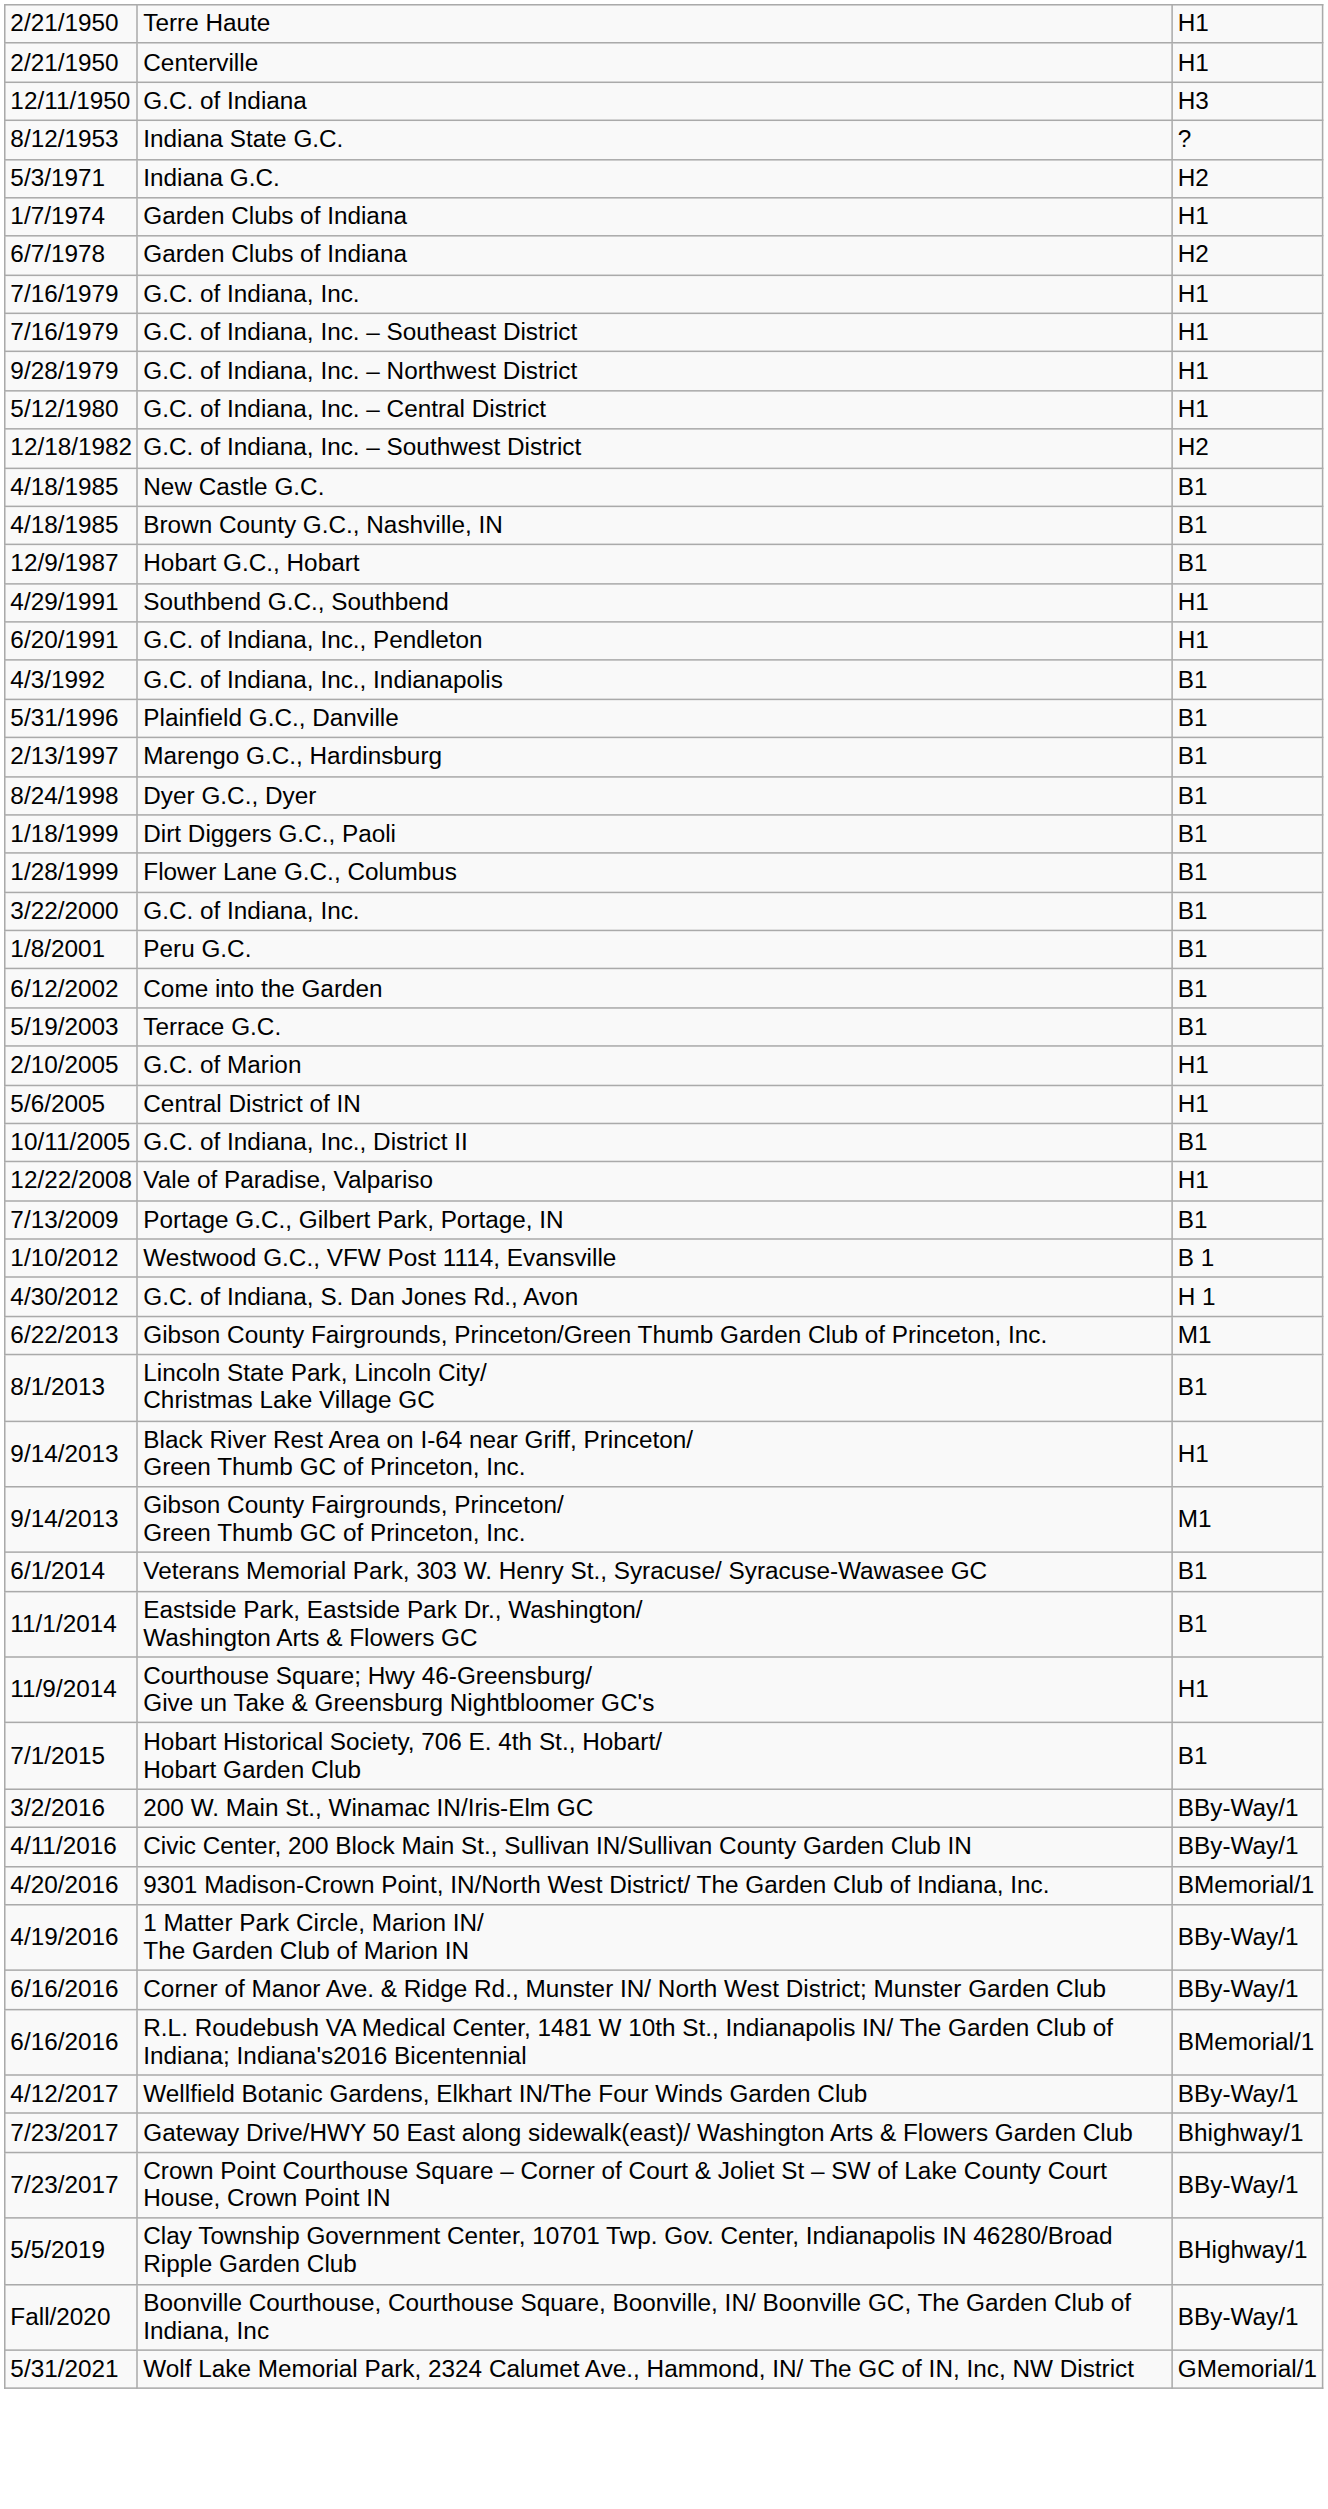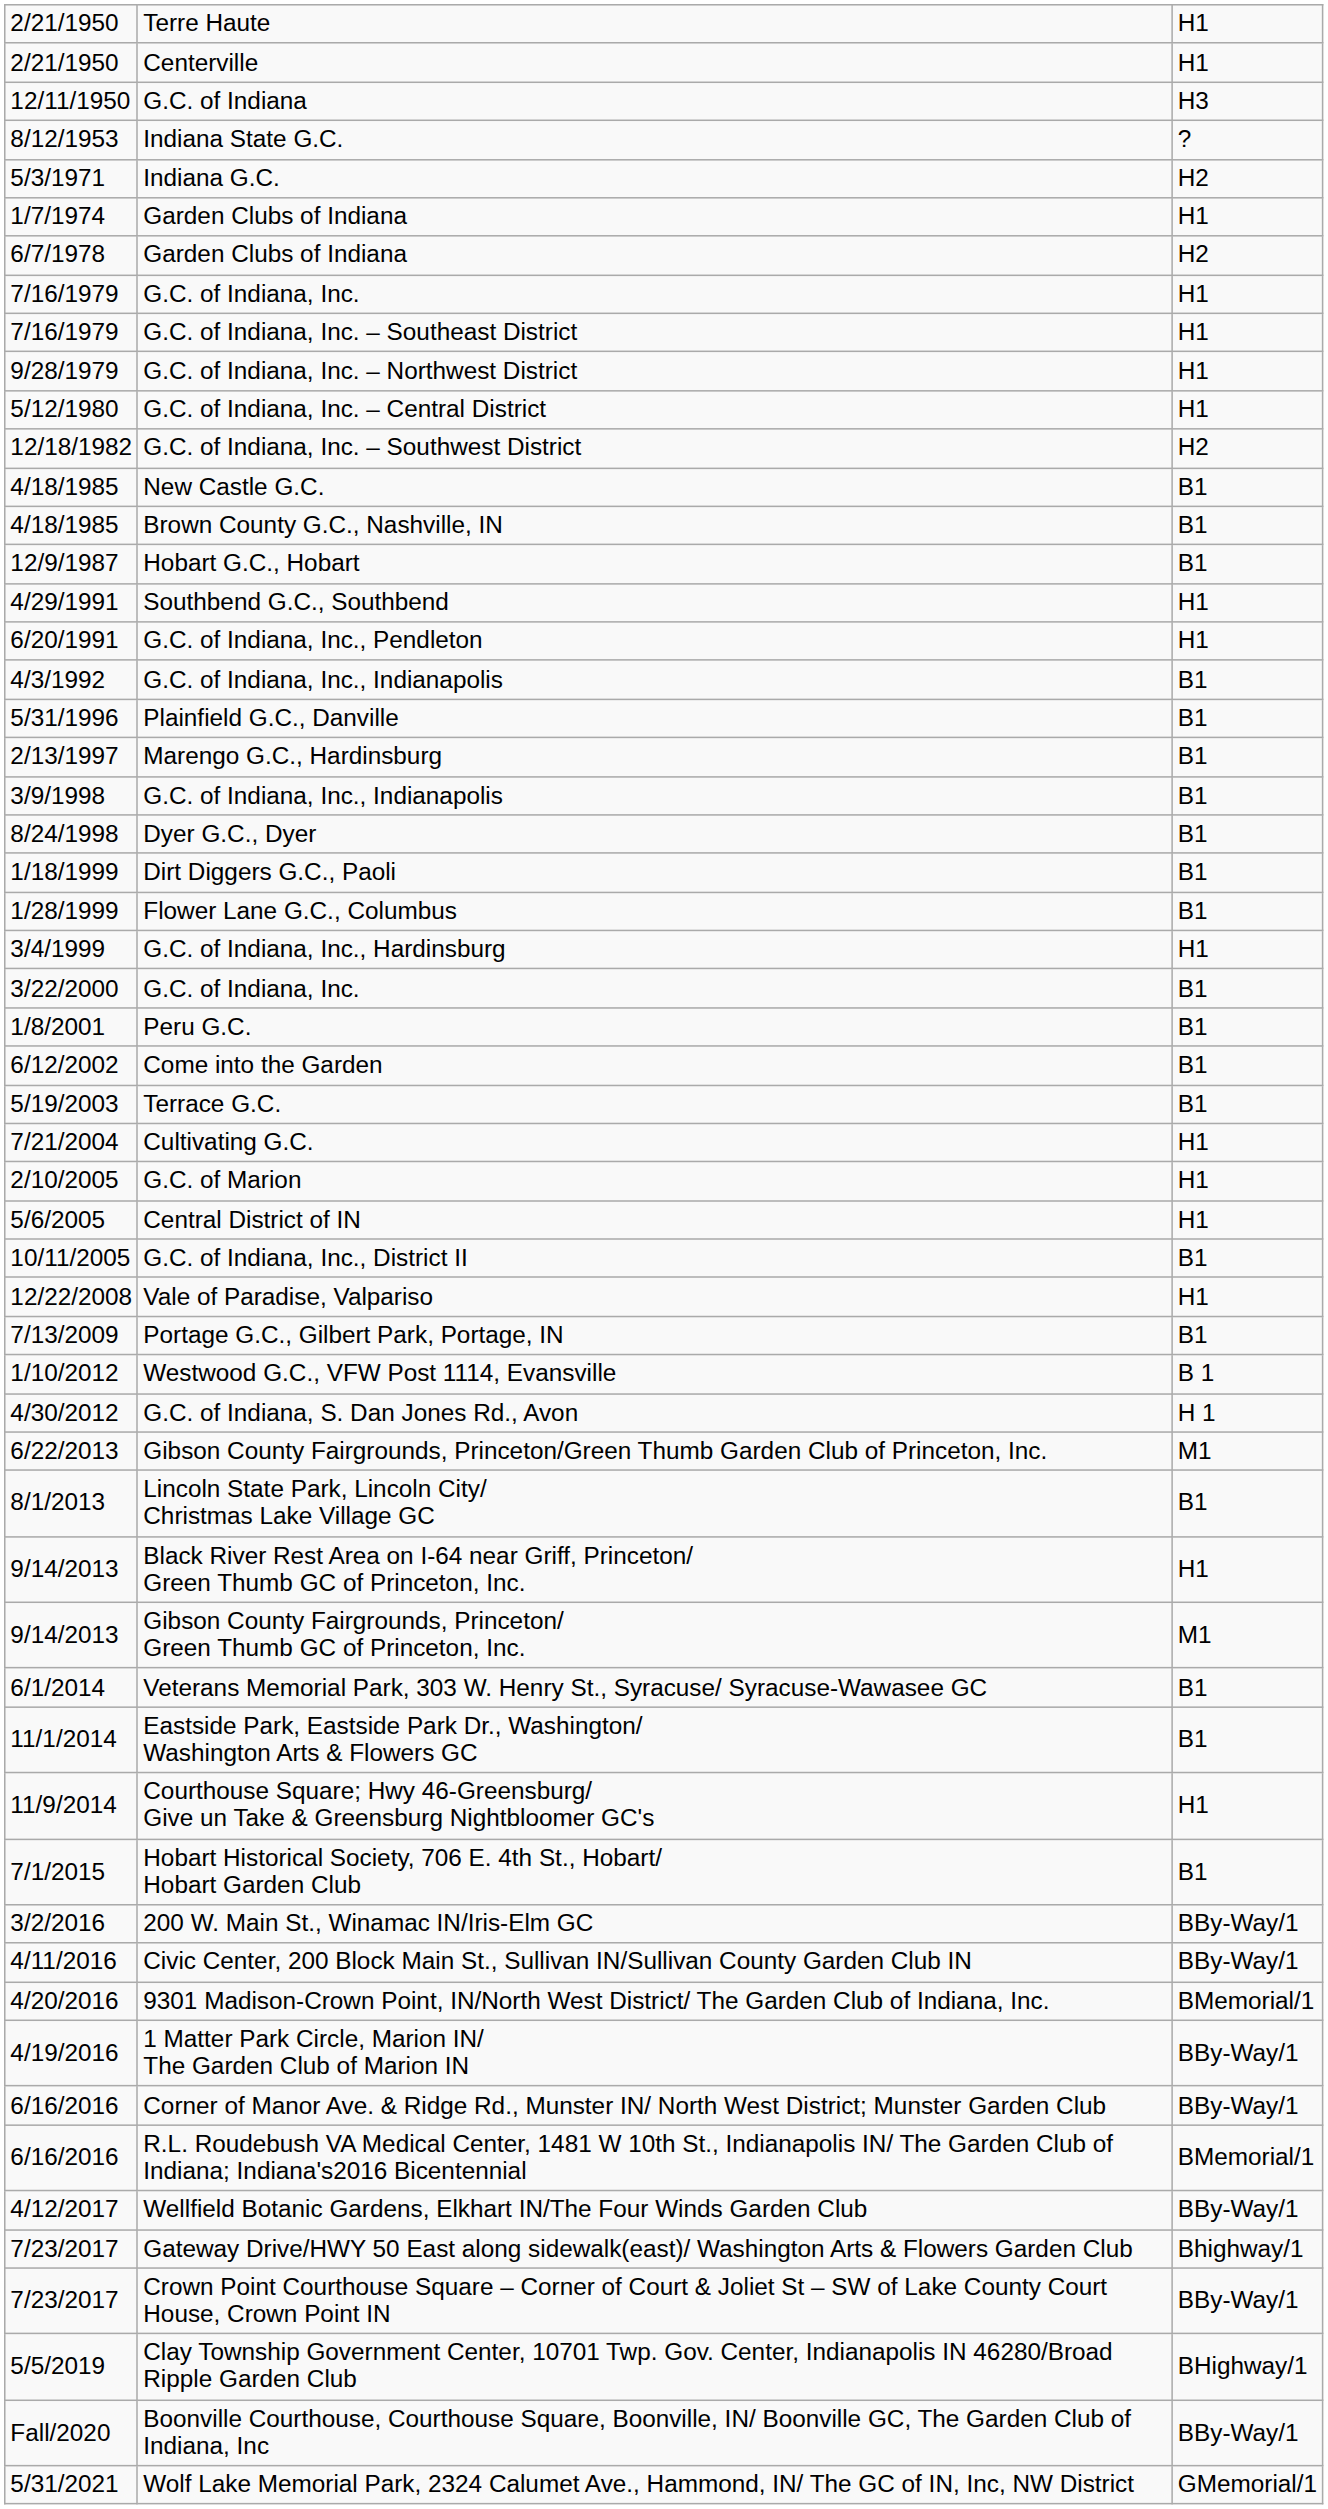 <table class="wikitable">
 <tr>
 <td>2/21/1950</td>
 <td>Terre Haute</td>
 <td>H1</td>
 </tr>
 <tr>
 <td>2/21/1950</td>
 <td>Centerville</td>
 <td>H1</td>
 </tr>
 <tr>
 <td>12/11/1950</td>
 <td>G.C. of Indiana</td>
 <td>H3</td>
 </tr>
 <tr>
 <td>8/12/1953</td>
 <td>Indiana State G.C.</td>
 <td>?</td>
 </tr>
 <tr>
 <td>5/3/1971</td>
 <td>Indiana G.C.</td>
 <td>H2</td>
 </tr>
 <tr>
 <td>1/7/1974</td>
 <td>Garden Clubs of Indiana</td>
 <td>H1</td>
 </tr>
 <tr>
 <td>6/7/1978</td>
 <td>Garden Clubs of Indiana</td>
 <td>H2</td>
 </tr>
 <tr>
 <td>7/16/1979</td>
 <td>G.C. of Indiana, Inc.</td>
 <td>H1</td>
 </tr>
 <tr>
 <td>7/16/1979</td>
 <td>G.C. of Indiana, Inc. – Southeast District</td>
 <td>H1</td>
 </tr>
 <tr>
 <td>9/28/1979</td>
 <td>G.C. of Indiana, Inc. – Northwest District</td>
 <td>H1</td>
 </tr>
 <tr>
 <td>5/12/1980</td>
 <td>G.C. of Indiana, Inc. – Central District</td>
 <td>H1</td>
 </tr>
 <tr>
 <td>12/18/1982</td>
 <td>G.C. of Indiana, Inc. – Southwest District</td>
 <td>H2</td>
 </tr>
 <tr>
 <td>4/18/1985</td>
 <td>New Castle G.C.</td>
 <td>B1</td>
 </tr>
 <tr>
 <td>4/18/1985</td>
 <td>Brown County G.C., Nashville, IN</td>
 <td>B1</td>
 </tr>
 <tr>
 <td>12/9/1987</td>
 <td>Hobart G.C., Hobart</td>
 <td>B1</td>
 </tr>
 <tr>
 <td>4/29/1991</td>
 <td>Southbend G.C., Southbend</td>
 <td>H1</td>
 </tr>
 <tr>
 <td>6/20/1991</td>
 <td>G.C. of Indiana, Inc., Pendleton</td>
 <td>H1</td>
 </tr>
 <tr>
 <td>4/3/1992</td>
 <td>G.C. of Indiana, Inc., Indianapolis</td>
 <td>B1</td>
 </tr>
 <tr>
 <td>5/31/1996</td>
 <td>Plainfield G.C., Danville</td>
 <td>B1</td>
 </tr>
 <tr>
 <td>2/13/1997</td>
 <td>Marengo G.C., Hardinsburg</td>
 <td>B1</td>
 </tr>
 <tr>
+<td>3/9/1998</td>
+<td>G.C. of Indiana, Inc., Indianapolis</td>
+<td>B1</td>
+</tr>
+<tr>
 <td>8/24/1998</td>
 <td>Dyer G.C., Dyer</td>
 <td>B1</td>
 </tr>
 <tr>
 <td>1/18/1999</td>
 <td>Dirt Diggers G.C., Paoli</td>
 <td>B1</td>
 </tr>
 <tr>
 <td>1/28/1999</td>
 <td>Flower Lane G.C., Columbus</td>
 <td>B1</td>
+</tr>
+<tr>
+<td>3/4/1999</td>
+<td>G.C. of Indiana, Inc., Hardinsburg</td>
+<td>H1</td>
 </tr>
 <tr>
 <td>3/22/2000</td>
 <td>G.C. of Indiana, Inc.</td>
 <td>B1</td>
 </tr>
 <tr>
 <td>1/8/2001</td>
 <td>Peru G.C.</td>
 <td>B1</td>
 </tr>
 <tr>
 <td>6/12/2002</td>
 <td>Come into the Garden</td>
 <td>B1</td>
 </tr>
 <tr>
 <td>5/19/2003</td>
 <td>Terrace G.C.</td>
 <td>B1</td>
+</tr>
+<tr>
+<td>7/21/2004</td>
+<td>Cultivating G.C.</td>
+<td>H1</td>
 </tr>
 <tr>
 <td>2/10/2005</td>
 <td>G.C. of Marion</td>
 <td>H1</td>
 </tr>
 <tr>
 <td>5/6/2005</td>
 <td>Central District of IN</td>
 <td>H1</td>
 </tr>
 <tr>
 <td>10/11/2005</td>
 <td>G.C. of Indiana, Inc., District II</td>
 <td>B1</td>
 </tr>
 <tr>
 <td>12/22/2008</td>
 <td>Vale of Paradise, Valpariso</td>
 <td>H1</td>
 </tr>
 <tr>
 <td>7/13/2009</td>
 <td>Portage G.C., Gilbert Park, Portage, IN</td>
 <td>B1</td>
 </tr>
 <tr>
 <td>1/10/2012</td>
 <td>Westwood G.C., VFW Post 1114, Evansville</td>
 <td>B 1</td>
 </tr>
 <tr>
 <td>4/30/2012</td>
 <td>G.C. of Indiana, S. Dan Jones Rd., Avon</td>
 <td>H 1</td>
 </tr>
 <tr>
 <td>6/22/2013</td>
 <td>Gibson County Fairgrounds, Princeton/Green Thumb Garden Club of Princeton, Inc.</td>
 <td>M1</td>
 </tr>
 <tr>
 <td>8/1/2013</td>
 <td>Lincoln State Park, Lincoln City/<br>Christmas Lake Village GC</td>
 <td>B1</td>
 </tr>
 <tr>
 <td>9/14/2013</td>
 <td>Black River Rest Area on I-64 near Griff, Princeton/<br>Green Thumb GC of Princeton, Inc.</td>
 <td>H1</td>
 </tr>
 <tr>
 <td>9/14/2013</td>
 <td>Gibson County Fairgrounds, Princeton/<br>Green Thumb GC of Princeton, Inc.</td>
 <td>M1</td>
 </tr>
 <tr>
 <td>6/1/2014</td>
 <td>Veterans Memorial Park, 303 W. Henry St., Syracuse/ Syracuse-Wawasee GC</td>
 <td>B1</td>
 </tr>
 <tr>
 <td>11/1/2014</td>
 <td>Eastside Park, Eastside Park Dr., Washington/<br>Washington Arts & Flowers GC</td>
 <td>B1</td>
 </tr>
 <tr>
 <td>11/9/2014</td>
 <td>Courthouse Square; Hwy 46-Greensburg/<br>Give un Take & Greensburg Nightbloomer GC's</td>
 <td>H1</td>
 </tr>
 <tr>
 <td>7/1/2015</td>
 <td>Hobart Historical Society, 706 E. 4th St., Hobart/<br>Hobart Garden Club</td>
 <td>B1</td>
 </tr>
 <tr>
 <td>3/2/2016</td>
 <td>200 W. Main St., Winamac IN/Iris-Elm GC</td>
 <td>BBy-Way/1</td>
 </tr>
 <tr>
 <td>4/11/2016</td>
 <td>Civic Center, 200 Block Main St., Sullivan IN/Sullivan County Garden Club IN</td>
 <td>BBy-Way/1</td>
 </tr>
 <tr>
 <td>4/20/2016</td>
 <td>9301 Madison-Crown Point, IN/North West District/ The Garden Club of Indiana, Inc.</td>
 <td>BMemorial/1</td>
 </tr>
 <tr>
 <td>4/19/2016</td>
 <td>1 Matter Park Circle, Marion IN/<br>The Garden Club of Marion IN</td>
 <td>BBy-Way/1</td>
 </tr>
 <tr>
 <td>6/16/2016</td>
 <td>Corner of Manor Ave. & Ridge Rd., Munster IN/ North West District; Munster Garden Club</td>
 <td>BBy-Way/1</td>
 </tr>
 <tr>
 <td>6/16/2016</td>
 <td>R.L. Roudebush VA Medical Center, 1481 W 10th St., Indianapolis IN/ The Garden Club of Indiana; Indiana's2016 Bicentennial</td>
 <td>BMemorial/1</td>
 </tr>
 <tr>
 <td>4/12/2017</td>
 <td>Wellfield Botanic Gardens, Elkhart IN/The Four Winds Garden Club</td>
 <td>BBy-Way/1</td>
 </tr>
 <tr>
 <td>7/23/2017</td>
 <td>Gateway Drive/HWY 50 East along sidewalk(east)/ Washington Arts & Flowers Garden Club</td>
 <td>Bhighway/1</td>
 </tr>
 <tr>
 <td>7/23/2017</td>
 <td>Crown Point Courthouse Square – Corner of Court & Joliet St – SW of Lake County Court House, Crown Point IN</td>
 <td>BBy-Way/1</td>
 </tr>
 <tr>
 <td>5/5/2019</td>
 <td>Clay Township Government Center, 10701 Twp. Gov. Center, Indianapolis IN 46280/Broad Ripple Garden Club</td>
 <td>BHighway/1</td>
 </tr>
 <tr>
 <td>Fall/2020</td>
 <td>Boonville Courthouse, Courthouse Square, Boonville, IN/ Boonville GC, The Garden Club of Indiana, Inc</td>
 <td>BBy-Way/1</td>
 </tr>
 <tr>
 <td>5/31/2021</td>
 <td>Wolf Lake Memorial Park, 2324 Calumet Ave., Hammond, IN/ The GC of IN, Inc, NW District</td>
 <td>GMemorial/1</td>
 </tr>
 </table>
